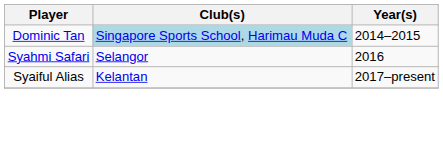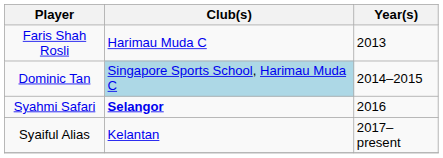 <table class="wikitable" width=60%>
 <tr>
 <th width =>Player</th>
 <th width =>Club(s)</th>
 <th width =>Year(s)</th>
+</tr>
+<tr>
+<td align=center><a href='#'>Faris Shah Rosli</a></td>
+<td><a href='#'>Harimau Muda C</a></td>
+<td>2013</td>
 </tr>
 <tr>
 <td align=center><a href='#'>Dominic Tan</a></td>
 <td style="background: lightblue;"><a href='#'>Singapore Sports School</a>, <a href='#'>Harimau Muda C</a></td>
 <td>2014–2015</td>
 </tr>
 <tr>
 <td align=center><a href='#'>Syahmi Safari</a></td>
-<td><a href='#'>Selangor</a></td>
+<td><strong><a href='#'>Selangor</a></strong></td>
 <td>2016</td>
 </tr>
 <tr>
 <td align=center>Syaiful Alias</td>
 <td><a href='#'>Kelantan</a></td>
 <td>2017–present</td>
 </tr>
 <tr>
 </tr>
 </table>
